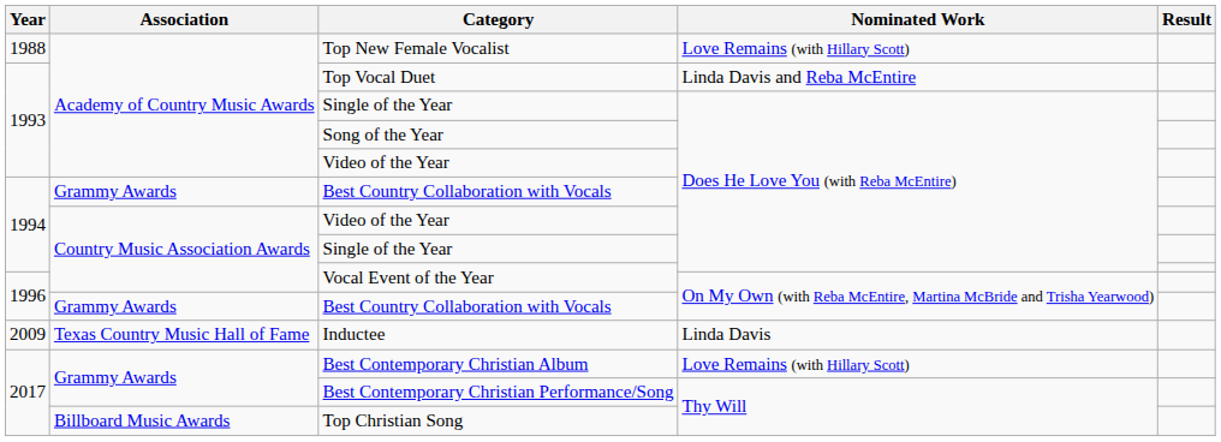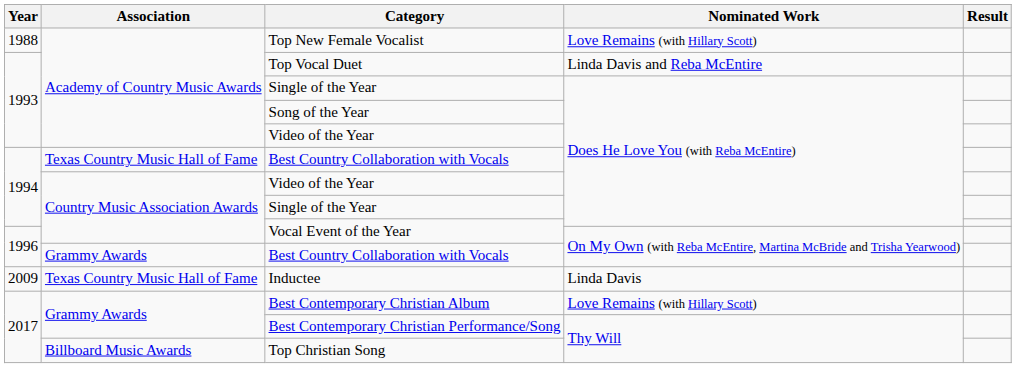 <table class="wikitable">
 <tr>
 <th>Year</th>
 <th>Association</th>
 <th>Category</th>
 <th>Nominated Work</th>
 <th>Result</th>
 </tr>
 <tr>
 <td>1988</td>
 <td rowspan="5"><a href='#'>Academy of Country Music Awards</a></td>
 <td>Top New Female Vocalist</td>
 <td><a href='#'>Love Remains</a> <small>(with <a href='#'>Hillary Scott</a>)</small></td>
 <td></td>
 </tr>
 <tr>
 <td rowspan="4">1993</td>
 <td>Top Vocal Duet</td>
 <td>Linda Davis and <a href='#'>Reba McEntire</a></td>
 <td></td>
 </tr>
 <tr>
 <td>Single of the Year</td>
 <td rowspan="7"><a href='#'>Does He Love You</a> <small>(with <a href='#'>Reba McEntire</a>)</small></td>
 <td></td>
 </tr>
 <tr>
 <td>Song of the Year</td>
 <td></td>
 </tr>
 <tr>
 <td>Video of the Year</td>
 <td></td>
 </tr>
 <tr>
 <td rowspan="4">1994</td>
-<td><a href='#'>Grammy Awards</a></td>
+<td><a href='#'>Texas Country Music Hall of Fame</a></td>
 <td><a href='#'>Best Country Collaboration with Vocals</a></td>
 <td></td>
 </tr>
 <tr>
 <td rowspan="4"><a href='#'>Country Music Association Awards</a></td>
 <td>Video of the Year</td>
 <td></td>
 </tr>
 <tr>
 <td>Single of the Year</td>
 <td></td>
 </tr>
 <tr>
 <td rowspan="2">Vocal Event of the Year</td>
 <td></td>
 </tr>
 <tr>
 <td rowspan="2">1996</td>
 <td rowspan="2"><a href='#'>On My Own</a> <small>(with <a href='#'>Reba McEntire</a>, <a href='#'>Martina McBride</a> and <a href='#'>Trisha Yearwood</a>)</small></td>
 <td></td>
 </tr>
 <tr>
 <td><a href='#'>Grammy Awards</a></td>
 <td><a href='#'>Best Country Collaboration with Vocals</a></td>
 <td></td>
 </tr>
 <tr>
 <td>2009</td>
 <td><a href='#'>Texas Country Music Hall of Fame</a></td>
 <td>Inductee</td>
 <td>Linda Davis</td>
 <td></td>
 </tr>
 <tr>
 <td rowspan="3">2017</td>
 <td rowspan="2"><a href='#'>Grammy Awards</a></td>
 <td><a href='#'>Best Contemporary Christian Album</a></td>
 <td><a href='#'>Love Remains</a> <small>(with <a href='#'>Hillary Scott</a>)</small></td>
 <td></td>
 </tr>
 <tr>
 <td><a href='#'>Best Contemporary Christian Performance/Song</a></td>
 <td rowspan="2"><a href='#'>Thy Will</a></td>
 <td></td>
 </tr>
 <tr>
 <td><a href='#'>Billboard Music Awards</a></td>
 <td>Top Christian Song</td>
 <td></td>
 </tr>
 </table>
